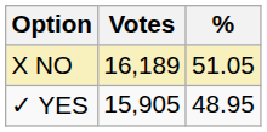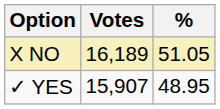 <table class="wikitable">
 <tr>
 <th>Option</th>
 <th>Votes</th>
 <th>%</th>
 </tr>
 <tr>
 <td style=background:#f8f1bd>X NO</td>
 <td style=background:#f8f1bd>16,189</td>
 <td style=background:#f8f1bd>51.05</td>
 </tr>
 <tr>
 <td>✓ YES</td>
-<td>15,905</td>
+<td>15,907</td>
 <td>48.95</td>
 </tr>
 </table>
